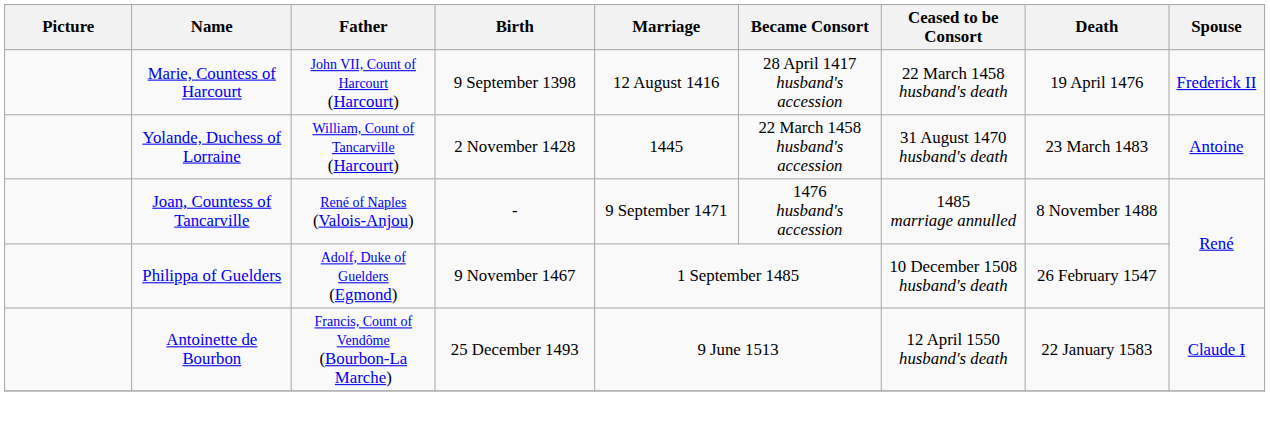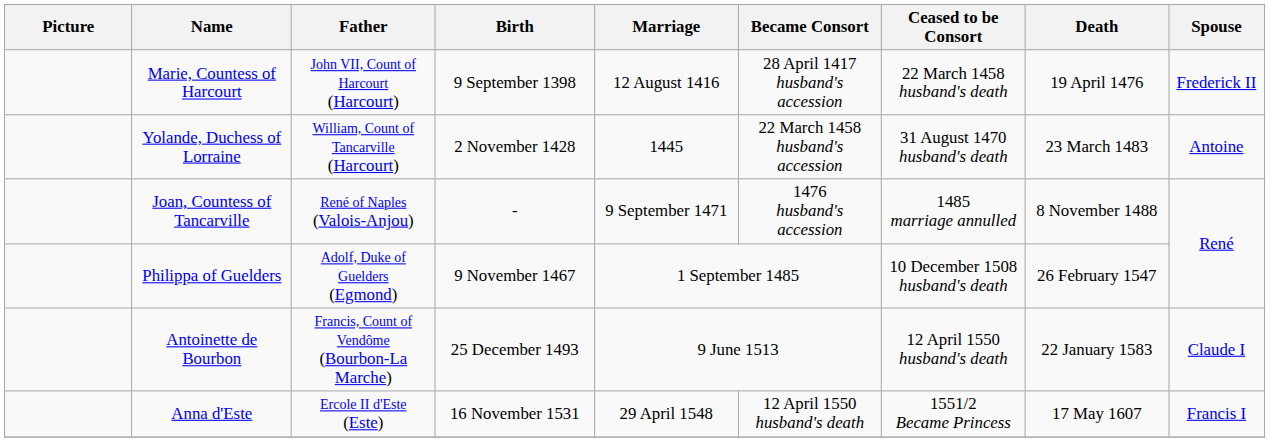 <table width=95% class="wikitable">
 <tr>
 <th width = "8%">Picture</th>
 <th width = "10%">Name</th>
 <th width = "9%">Father</th>
 <th width = "10%">Birth</th>
 <th width = "9%">Marriage</th>
 <th width = "9%">Became Consort</th>
 <th width = "9%">Ceased to be Consort</th>
 <th width = "9%">Death</th>
 <th width = "6%">Spouse</th>
 </tr>
 <tr>
 <td align="center"></td>
 <td align="center"><a href='#'>Marie, Countess of Harcourt</a></td>
 <td align="center"><small><a href='#'>John VII, Count of Harcourt</a></small><br>(<a href='#'>Harcourt</a>)</td>
 <td align="center">9 September 1398</td>
 <td align="center">12 August 1416</td>
 <td align="center">28 April 1417<br><em>husband's accession</em></td>
 <td align="center">22 March 1458<br><em>husband's death</em></td>
 <td align="center">19 April 1476</td>
 <td align="center"><a href='#'>Frederick II</a></td>
 </tr>
 <tr>
 <td align="center"></td>
 <td align="center"><a href='#'>Yolande, Duchess of Lorraine</a></td>
 <td align="center"><small><a href='#'>William, Count of Tancarville</a></small><br>(<a href='#'>Harcourt</a>)</td>
 <td align="center">2 November 1428</td>
 <td align="center">1445</td>
 <td align="center">22 March 1458<br><em>husband's accession</em></td>
 <td align="center">31 August 1470<br><em>husband's death</em></td>
 <td align="center">23 March 1483</td>
 <td align="center"><a href='#'>Antoine</a></td>
 </tr>
 <tr>
 <td align="center"></td>
 <td align="center"><a href='#'>Joan, Countess of Tancarville</a></td>
 <td align="center"><small><a href='#'>René of Naples</a></small><br>(<a href='#'>Valois-Anjou</a>)</td>
 <td align="center">-</td>
 <td align="center">9 September 1471</td>
 <td align="center">1476<br><em>husband's accession</em></td>
 <td align="center">1485<br><em>marriage annulled</em></td>
 <td align="center">8 November 1488</td>
 <td align="center" rowspan="2"><a href='#'>René</a></td>
 </tr>
 <tr>
 <td align="center"></td>
 <td align="center"><a href='#'>Philippa of Guelders</a></td>
 <td align="center"><small><a href='#'>Adolf, Duke of Guelders</a></small><br>(<a href='#'>Egmond</a>)</td>
 <td align="center">9 November 1467</td>
 <td align="center" colspan="2">1 September 1485</td>
 <td align="center">10 December 1508<br><em>husband's death</em></td>
 <td align="center">26 February 1547</td>
 </tr>
 <tr>
 <td align="center"></td>
 <td align="center"><a href='#'>Antoinette de Bourbon</a></td>
 <td align="center"><small><a href='#'>Francis, Count of Vendôme</a></small><br>(<a href='#'>Bourbon-La Marche</a>)</td>
 <td align="center">25 December 1493</td>
 <td align="center" colspan="2">9 June 1513</td>
 <td align="center">12 April 1550<br><em>husband's death</em></td>
 <td align="center">22 January 1583</td>
 <td align="center"><a href='#'>Claude I</a></td>
 </tr>
 <tr>
+<td align="center"></td>
+<td align="center"><a href='#'>Anna d'Este</a></td>
+<td align="center"><small><a href='#'>Ercole II d'Este</a></small><br>(<a href='#'>Este</a>)</td>
+<td align="center">16 November 1531</td>
+<td align="center">29 April 1548</td>
+<td align="center">12 April 1550<br><em>husband's death</em></td>
+<td align="center">1551/2<br><em>Became Princess</em></td>
+<td align="center">17 May 1607</td>
+<td align="center"><a href='#'>Francis I</a></td>
+</tr>
+<tr>
 </tr>
 </table>
